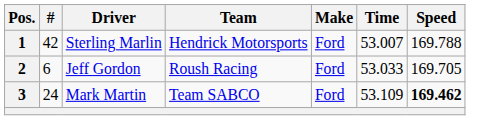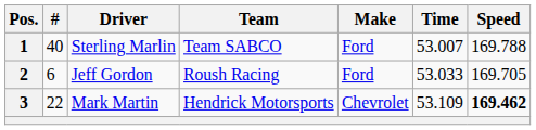 <table class="wikitable" style="font-size:95%">
 <tr>
 <th>Pos.</th>
 <th>#</th>
 <th>Driver</th>
 <th>Team</th>
 <th>Make</th>
 <th>Time</th>
 <th>Speed</th>
 </tr>
 <tr>
 <th>1</th>
-<td>42</td>
+<td>40</td>
 <td><a href='#'>Sterling Marlin</a></td>
-<td><a href='#'>Hendrick Motorsports</a></td>
+<td><a href='#'>Team SABCO</a></td>
 <td><a href='#'>Ford</a></td>
 <td>53.007</td>
 <td>169.788</td>
 </tr>
 <tr>
 <th>2</th>
 <td>6</td>
 <td><a href='#'>Jeff Gordon</a></td>
 <td><a href='#'>Roush Racing</a></td>
 <td><a href='#'>Ford</a></td>
 <td>53.033</td>
 <td>169.705</td>
 </tr>
 <tr>
 <th>3</th>
-<td>24</td>
+<td>22</td>
 <td><a href='#'>Mark Martin</a></td>
-<td><a href='#'>Team SABCO</a></td>
-<td><a href='#'>Ford</a></td>
+<td><a href='#'>Hendrick Motorsports</a></td>
+<td><a href='#'>Chevrolet</a></td>
 <td>53.109</td>
 <td><strong>169.462</strong></td>
 </tr>
 <tr>
 <th colspan="7"></th>
 </tr>
 </table>
